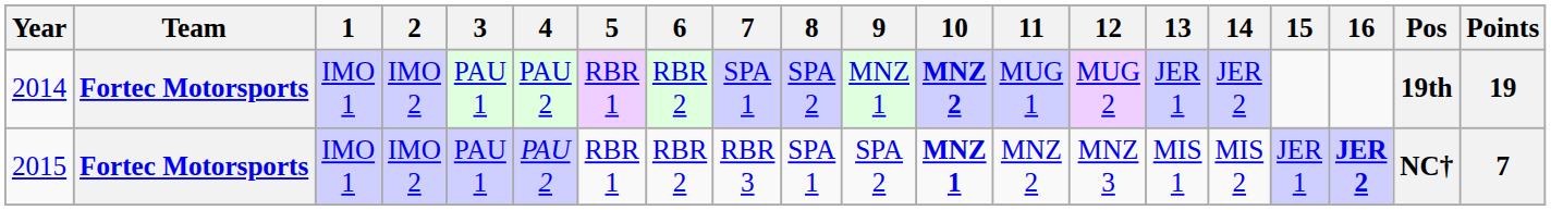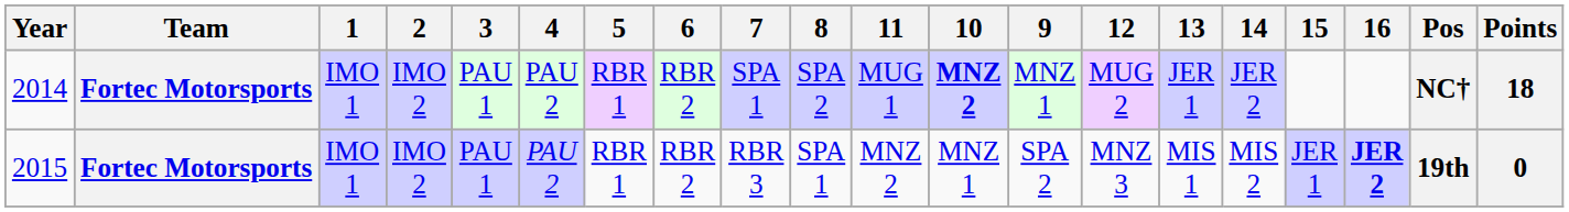 <table class="wikitable" style="text-align:center; font-size:85%">
 <tr>
 <th>Year</th>
 <th>Team</th>
 <th>1</th>
 <th>2</th>
 <th>3</th>
 <th>4</th>
 <th>5</th>
 <th>6</th>
 <th>7</th>
 <th>8</th>
+<th>11</th>
+<th>10</th>
 <th>9</th>
-<th>10</th>
-<th>11</th>
 <th>12</th>
 <th>13</th>
 <th>14</th>
 <th>15</th>
 <th>16</th>
 <th>Pos</th>
 <th>Points</th>
 </tr>
 <tr>
 <td><a href='#'>2014</a></td>
 <th><a href='#'>Fortec Motorsports</a></th>
 <td style="background:#cfcfff;"><a href='#'>IMO<br>1</a><br></td>
 <td style="background:#cfcfff;"><a href='#'>IMO<br>2</a><br></td>
 <td style="background:#dfffdf;"><a href='#'>PAU<br>1</a><br></td>
 <td style="background:#dfffdf;"><a href='#'>PAU<br>2</a><br></td>
 <td style="background:#efcfff;"><a href='#'>RBR<br>1</a><br></td>
 <td style="background:#dfffdf;"><a href='#'>RBR<br>2</a><br></td>
 <td style="background:#cfcfff;"><a href='#'>SPA<br>1</a><br></td>
 <td style="background:#cfcfff;"><a href='#'>SPA<br>2</a><br></td>
+<td style="background:#cfcfff;"><a href='#'>MUG<br>1</a><br></td>
+<td style="background:#cfcfff;"><strong><a href='#'>MNZ<br>2</a><br></strong></td>
 <td style="background:#dfffdf;"><a href='#'>MNZ<br>1</a><br></td>
-<td style="background:#cfcfff;"><strong><a href='#'>MNZ<br>2</a><br></strong></td>
-<td style="background:#cfcfff;"><a href='#'>MUG<br>1</a><br></td>
 <td style="background:#efcfff;"><a href='#'>MUG<br>2</a><br></td>
 <td style="background:#cfcfff;"><a href='#'>JER<br>1</a><br></td>
 <td style="background:#cfcfff"><a href='#'>JER<br>2</a><br></td>
 <td></td>
 <td></td>
-<th>19th</th>
-<th>19</th>
+<th>NC†</th>
+<th>18</th>
 </tr>
 <tr>
 <td><a href='#'>2015</a></td>
 <th><a href='#'>Fortec Motorsports</a></th>
 <td style="background:#CFCFFF;"><a href='#'>IMO<br>1</a><br></td>
 <td style="background:#CFCFFF;"><a href='#'>IMO<br>2</a><br></td>
 <td style="background:#CFCFFF;"><a href='#'>PAU<br>1</a><br></td>
 <td style="background:#CFCFFF;"><em><a href='#'>PAU<br>2</a></em><br></td>
 <td style="background:#;"><a href='#'>RBR<br>1</a><br></td>
 <td style="background:#;"><a href='#'>RBR<br>2</a><br></td>
 <td style="background:#;"><a href='#'>RBR<br>3</a><br></td>
 <td style="background:#;"><a href='#'>SPA<br>1</a><br></td>
+<td style="background:#;"><a href='#'>MNZ<br>2</a><br></td>
+<td style="background:#;"><a href='#'>MNZ<br>1</a><br></td>
 <td style="background:#;"><a href='#'>SPA<br>2</a><br></td>
-<td style="background:#;"><strong><a href='#'>MNZ<br>1</a><br></strong></td>
-<td style="background:#;"><a href='#'>MNZ<br>2</a><br></td>
 <td style="background:#;"><a href='#'>MNZ<br>3</a><br></td>
 <td style="background:#;"><a href='#'>MIS<br>1</a><br></td>
 <td style="background:#;"><a href='#'>MIS<br>2</a><br></td>
 <td style="background:#CFCFFF;"><a href='#'>JER<br>1</a><br></td>
 <td style="background:#CFCFFF;"><strong><a href='#'>JER<br>2</a></strong><br></td>
-<th>NC†</th>
-<th>7</th>
+<th>19th</th>
+<th>0</th>
 </tr>
 </table>
